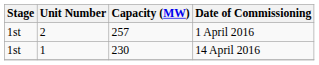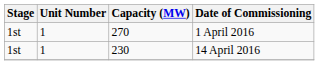 <table class="sortable wikitable">
 <tr>
 <th>Stage</th>
 <th>Unit Number</th>
 <th>Capacity (<a href='#'>MW</a>)</th>
 <th>Date of Commissioning</th>
 </tr>
 <tr>
 <td>1st</td>
-<td>2</td>
-<td>257</td>
+<td>1</td>
+<td>270</td>
 <td>1 April 2016 </td>
 </tr>
 <tr>
 <td>1st</td>
 <td>1</td>
 <td>230</td>
 <td>14 April 2016</td>
 </tr>
 <tr>
 </tr>
 </table>
